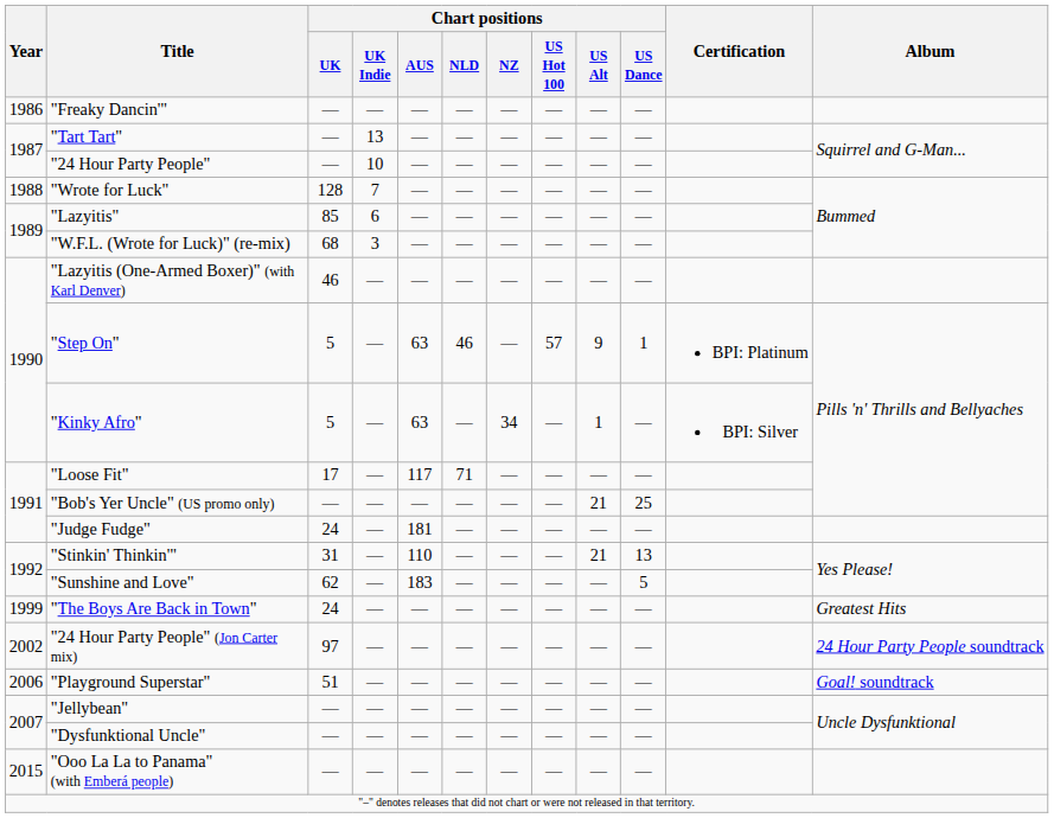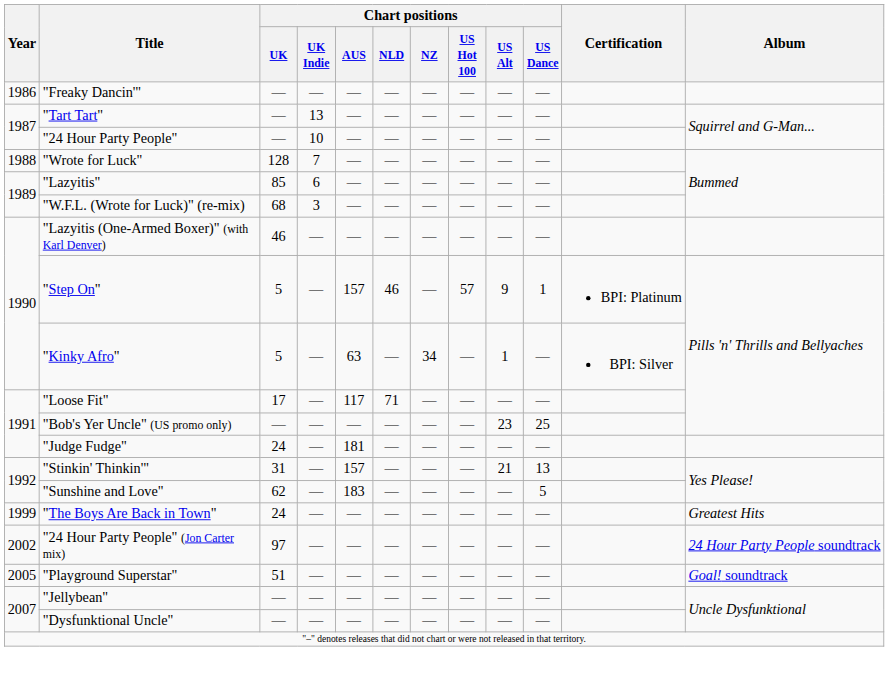 <table class="wikitable" style=text-align:center;>
 <tr>
 <th rowspan="2">Year</th>
 <th scope="col" rowspan="2" style="width:15em;">Title</th>
 <th colspan="8">Chart positions</th>
 <th rowspan="2">Certification</th>
 <th rowspan="2">Album</th>
 </tr>
 <tr>
 <th width="35"><small><a href='#'>UK</a></small> <br></th>
 <th width="35"><small><a href='#'>UK Indie</a></small> <br></th>
 <th width="35"><small><a href='#'>AUS</a></small><br></th>
 <th width="35"><small><a href='#'>NLD</a></small></th>
 <th width="35"><small><a href='#'>NZ</a></small></th>
 <th width="35"><small><a href='#'>US Hot 100</a></small></th>
 <th width="35"><small><a href='#'>US Alt</a></small></th>
 <th width="35"><small><a href='#'>US Dance</a></small></th>
 </tr>
 <tr>
 <td>1986</td>
 <td align="left">"Freaky Dancin'"</td>
 <td>—</td>
 <td>—</td>
 <td>—</td>
 <td>—</td>
 <td>—</td>
 <td>—</td>
 <td>—</td>
 <td>—</td>
 <td></td>
 <td></td>
 </tr>
 <tr>
 <td rowspan="2">1987</td>
 <td align="left">"<a href='#'>Tart Tart</a>"</td>
 <td>—</td>
 <td>13</td>
 <td>—</td>
 <td>—</td>
 <td>—</td>
 <td>—</td>
 <td>—</td>
 <td>—</td>
 <td></td>
 <td align="left" rowspan="2"><em>Squirrel and G-Man...</em></td>
 </tr>
 <tr>
 <td align="left">"24 Hour Party People"</td>
 <td>—</td>
 <td>10</td>
 <td>—</td>
 <td>—</td>
 <td>—</td>
 <td>—</td>
 <td>—</td>
 <td>—</td>
 <td></td>
 </tr>
 <tr>
 <td>1988</td>
 <td align="left">"Wrote for Luck"</td>
 <td>128</td>
 <td>7</td>
 <td>—</td>
 <td>—</td>
 <td>—</td>
 <td>—</td>
 <td>—</td>
 <td>—</td>
 <td></td>
 <td align="left" rowspan="3"><em>Bummed</em></td>
 </tr>
 <tr>
 <td rowspan="2">1989</td>
 <td align="left">"Lazyitis"</td>
 <td>85</td>
 <td>6</td>
 <td>—</td>
 <td>—</td>
 <td>—</td>
 <td>—</td>
 <td>—</td>
 <td>—</td>
 <td></td>
 </tr>
 <tr>
 <td align="left">"W.F.L. (Wrote for Luck)" (re-mix)</td>
 <td>68</td>
 <td>3</td>
 <td>—</td>
 <td>—</td>
 <td>—</td>
 <td>—</td>
 <td>—</td>
 <td>—</td>
 <td></td>
 </tr>
 <tr>
 <td rowspan="3">1990</td>
 <td align="left">"Lazyitis (One-Armed Boxer)" <small>(with <a href='#'>Karl Denver</a>)</small></td>
 <td>46</td>
 <td>—</td>
 <td>—</td>
 <td>—</td>
 <td>—</td>
 <td>—</td>
 <td>—</td>
 <td>—</td>
 <td></td>
 <td></td>
 </tr>
 <tr>
 <td align="left">"<a href='#'>Step On</a>"</td>
 <td>5</td>
 <td>—</td>
-<td>63</td>
+<td>157</td>
 <td>46</td>
 <td>—</td>
 <td>57</td>
 <td>9</td>
 <td>1</td>
 <td><br><ul><li>BPI: Platinum</li></ul></td>
 <td rowspan="4" align="left"><em>Pills 'n' Thrills and Bellyaches</em></td>
 </tr>
 <tr>
 <td align="left">"<a href='#'>Kinky Afro</a>"</td>
 <td>5</td>
 <td>—</td>
 <td>63</td>
 <td>—</td>
 <td>34</td>
 <td>—</td>
 <td>1</td>
 <td>—</td>
 <td><br><ul><li>BPI: Silver</li></ul></td>
 </tr>
 <tr>
 <td rowspan="3">1991</td>
 <td align="left">"Loose Fit"</td>
 <td>17</td>
 <td>—</td>
 <td>117</td>
 <td>71</td>
 <td>—</td>
 <td>—</td>
 <td>—</td>
 <td>—</td>
 <td></td>
 </tr>
 <tr>
 <td align="left">"Bob's Yer Uncle" <small>(US promo only)</small></td>
 <td>—</td>
 <td>—</td>
 <td>—</td>
 <td>—</td>
 <td>—</td>
 <td>—</td>
-<td>21</td>
+<td>23</td>
 <td>25</td>
 <td></td>
 </tr>
 <tr>
 <td align="left">"Judge Fudge"</td>
 <td>24</td>
 <td>—</td>
 <td>181</td>
 <td>—</td>
 <td>—</td>
 <td>—</td>
 <td>—</td>
 <td>—</td>
 <td></td>
 <td></td>
 </tr>
 <tr>
 <td rowspan="2">1992</td>
 <td align="left">"Stinkin' Thinkin'"</td>
 <td>31</td>
 <td>—</td>
-<td>110</td>
+<td>157</td>
 <td>—</td>
 <td>—</td>
 <td>—</td>
 <td>21</td>
 <td>13</td>
 <td></td>
 <td align="left" rowspan="2"><em>Yes Please!</em></td>
 </tr>
 <tr>
 <td align="left">"Sunshine and Love"</td>
 <td>62</td>
 <td>—</td>
 <td>183</td>
 <td>—</td>
 <td>—</td>
 <td>—</td>
 <td>—</td>
 <td>5</td>
 <td></td>
 </tr>
 <tr>
 <td>1999</td>
 <td align="left">"<a href='#'>The Boys Are Back in Town</a>"</td>
 <td>24</td>
 <td>—</td>
 <td>—</td>
 <td>—</td>
 <td>—</td>
 <td>—</td>
 <td>—</td>
 <td>—</td>
 <td></td>
 <td align="left"><em>Greatest Hits</em></td>
 </tr>
 <tr>
 <td>2002</td>
 <td align="left">"24 Hour Party People" <small>(<a href='#'>Jon Carter</a> mix)</small></td>
 <td>97</td>
 <td>—</td>
 <td>—</td>
 <td>—</td>
 <td>—</td>
 <td>—</td>
 <td>—</td>
 <td>—</td>
 <td></td>
 <td align="left"><a href='#'><em>24 Hour Party People</em> soundtrack</a></td>
 </tr>
 <tr>
-<td>2006</td>
+<td>2005</td>
 <td align="left">"Playground Superstar"</td>
 <td>51</td>
 <td>—</td>
 <td>—</td>
 <td>—</td>
 <td>—</td>
 <td>—</td>
 <td>—</td>
 <td>—</td>
 <td></td>
 <td align="left"><a href='#'><em>Goal!</em> soundtrack</a></td>
 </tr>
 <tr>
 <td rowspan="2">2007</td>
 <td align="left">"Jellybean"</td>
 <td>—</td>
 <td>—</td>
 <td>—</td>
 <td>—</td>
 <td>—</td>
 <td>—</td>
 <td>—</td>
 <td>—</td>
 <td></td>
 <td align="left" rowspan="2"><em>Uncle Dysfunktional</em></td>
 </tr>
 <tr>
 <td align="left">"Dysfunktional Uncle"</td>
 <td>—</td>
 <td>—</td>
 <td>—</td>
 <td>—</td>
 <td>—</td>
 <td>—</td>
 <td>—</td>
 <td>—</td>
 <td></td>
 </tr>
 <tr>
-<td>2015</td>
-<td align="left">"Ooo La La to Panama" <br><small>(with <a href='#'>Emberá people</a>)</small></td>
-<td>—</td>
-<td>—</td>
-<td>—</td>
-<td>—</td>
-<td>—</td>
-<td>—</td>
-<td>—</td>
-<td>—</td>
-<td></td>
-<td></td>
-</tr>
-<tr>
 <td colspan="12" style="font-size: 8pt">"–" denotes releases that did not chart or were not released in that territory.</td>
 </tr>
 </table>
